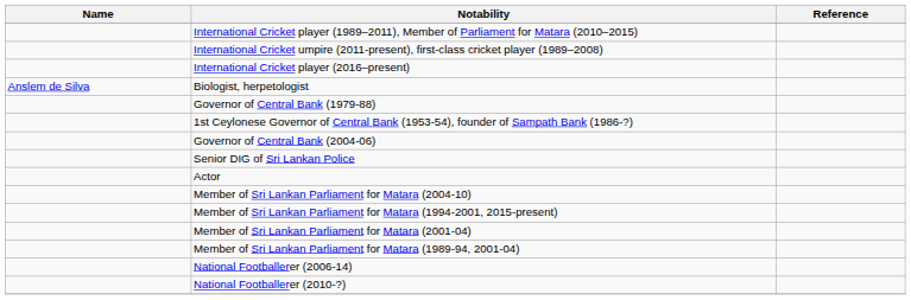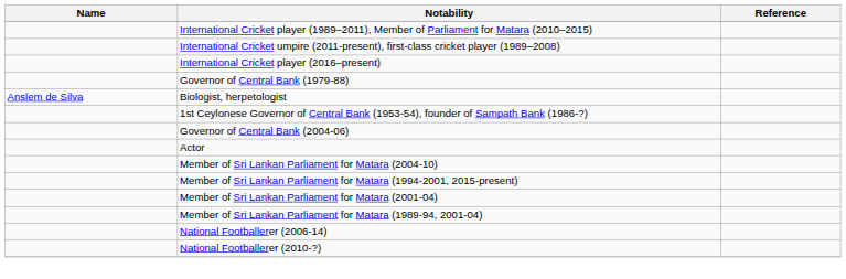 <table class="wikitable sortable" style="width:100%">
 <tr>
 <th style="width:*;">Name</th>
 <th style="width:65%;" class="unsortable">Notability</th>
 <th style="width:*;" class="unsortable">Reference</th>
 </tr>
 <tr>
 </tr>
 <tr>
 <td></td>
 <td><a href='#'>International Cricket</a> player (1989–2011), Member of <a href='#'>Parliament</a> for <a href='#'>Matara</a> (2010–2015)</td>
 <td></td>
 </tr>
 <tr>
 <td></td>
 <td><a href='#'>International Cricket</a> umpire (2011-present), first-class cricket player (1989–2008)</td>
 <td></td>
 </tr>
 <tr>
 <td></td>
 <td><a href='#'>International Cricket</a> player (2016–present)</td>
 <td></td>
 </tr>
 <tr>
-<td><a href='#'>Anslem de Silva</a></td>
-<td>Biologist, herpetologist</td>
+<td></td>
+<td>Governor of <a href='#'>Central Bank</a> (1979-88)</td>
 <td></td>
 </tr>
 <tr>
-<td></td>
-<td>Governor of <a href='#'>Central Bank</a> (1979-88)</td>
+<td><a href='#'>Anslem de Silva</a></td>
+<td>Biologist, herpetologist</td>
 <td></td>
 </tr>
 <tr>
 <td></td>
 <td>1st Ceylonese Governor of <a href='#'>Central Bank</a> (1953-54), founder of <a href='#'>Sampath Bank</a> (1986-?)</td>
 <td></td>
 </tr>
 <tr>
 <td></td>
 <td>Governor of <a href='#'>Central Bank</a> (2004-06)</td>
-<td></td>
-</tr>
-<tr>
-<td></td>
-<td>Senior DIG of <a href='#'>Sri Lankan Police</a></td>
 <td></td>
 </tr>
 <tr>
 <td></td>
 <td>Actor</td>
 <td></td>
 </tr>
 <tr>
 <td></td>
 <td>Member of <a href='#'>Sri Lankan Parliament</a> for <a href='#'>Matara</a> (2004-10)</td>
 <td></td>
 </tr>
 <tr>
 <td></td>
 <td>Member of <a href='#'>Sri Lankan Parliament</a> for <a href='#'>Matara</a> (1994-2001, 2015-present)</td>
 <td></td>
 </tr>
 <tr>
 <td></td>
 <td>Member of <a href='#'>Sri Lankan Parliament</a> for <a href='#'>Matara</a> (2001-04)</td>
 <td></td>
 </tr>
 <tr>
 <td></td>
 <td>Member of <a href='#'>Sri Lankan Parliament</a> for <a href='#'>Matara</a> (1989-94, 2001-04)</td>
 <td></td>
 </tr>
 <tr>
 <td></td>
 <td><a href='#'>National Footballer</a>er (2006-14)</td>
 <td></td>
 </tr>
 <tr>
 <td></td>
 <td><a href='#'>National Footballer</a>er (2010-?)</td>
 <td></td>
 </tr>
 <tr>
 </tr>
 </table>
